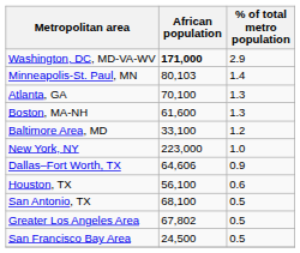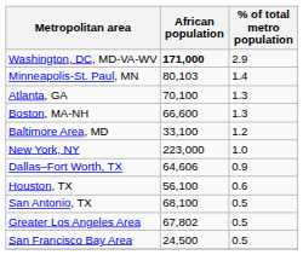 <table class="wikitable" style="float:right; font-size:85%; margin-left:15px;">
 <tr style="background:#efefef;">
 <th>Metropolitan area</th>
 <th width="75">African population</th>
 <th width="75">% of total metro population</th>
 </tr>
 <tr>
 <td><a href='#'>Washington, DC</a>, MD-VA-WV</td>
 <td><strong>171,000</strong></td>
 <td>2.9</td>
 </tr>
 <tr>
 <td><a href='#'>Minneapolis-St. Paul</a>, MN</td>
 <td>80,103</td>
 <td>1.4</td>
 </tr>
 <tr>
 <td><a href='#'>Atlanta</a>, GA</td>
 <td>70,100</td>
 <td>1.3</td>
 </tr>
 <tr>
 <td><a href='#'>Boston</a>, MA-NH</td>
-<td>61,600</td>
+<td>66,600</td>
 <td>1.3</td>
 </tr>
 <tr>
 <td><a href='#'>Baltimore Area</a>, MD</td>
 <td>33,100</td>
 <td>1.2</td>
 </tr>
 <tr>
 <td><a href='#'>New York, NY</a></td>
 <td>223,000</td>
 <td>1.0</td>
 </tr>
 <tr>
 <td><a href='#'>Dallas–Fort Worth, TX</a></td>
 <td>64,606</td>
 <td>0.9</td>
 </tr>
 <tr>
 <td><a href='#'>Houston</a>, TX</td>
 <td>56,100</td>
 <td>0.6</td>
 </tr>
 <tr>
 <td><a href='#'>San Antonio</a>, TX </td>
 <td>68,100</td>
 <td>0.5</td>
 </tr>
 <tr>
 <td><a href='#'>Greater Los Angeles Area</a></td>
 <td>67,802</td>
 <td>0.5</td>
 </tr>
 <tr>
 <td><a href='#'>San Francisco Bay Area</a></td>
 <td>24,500</td>
 <td>0.5</td>
 </tr>
 <tr>
 </tr>
 </table>
